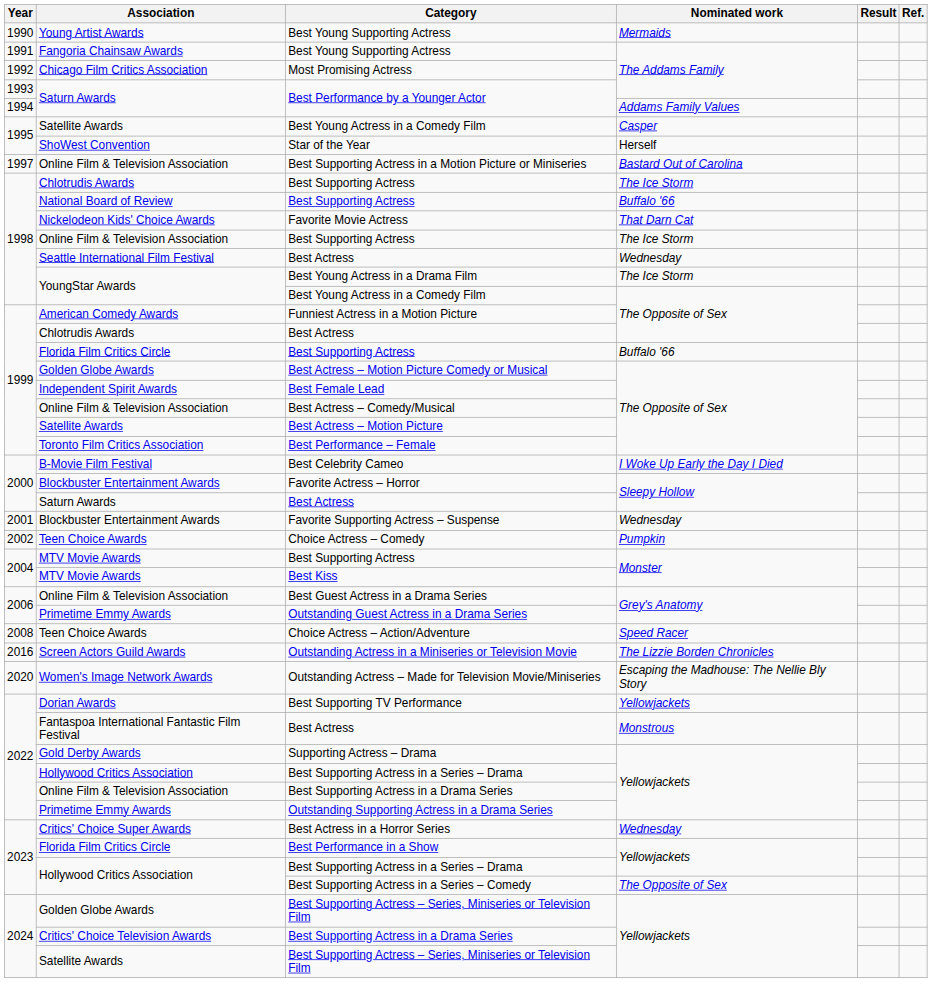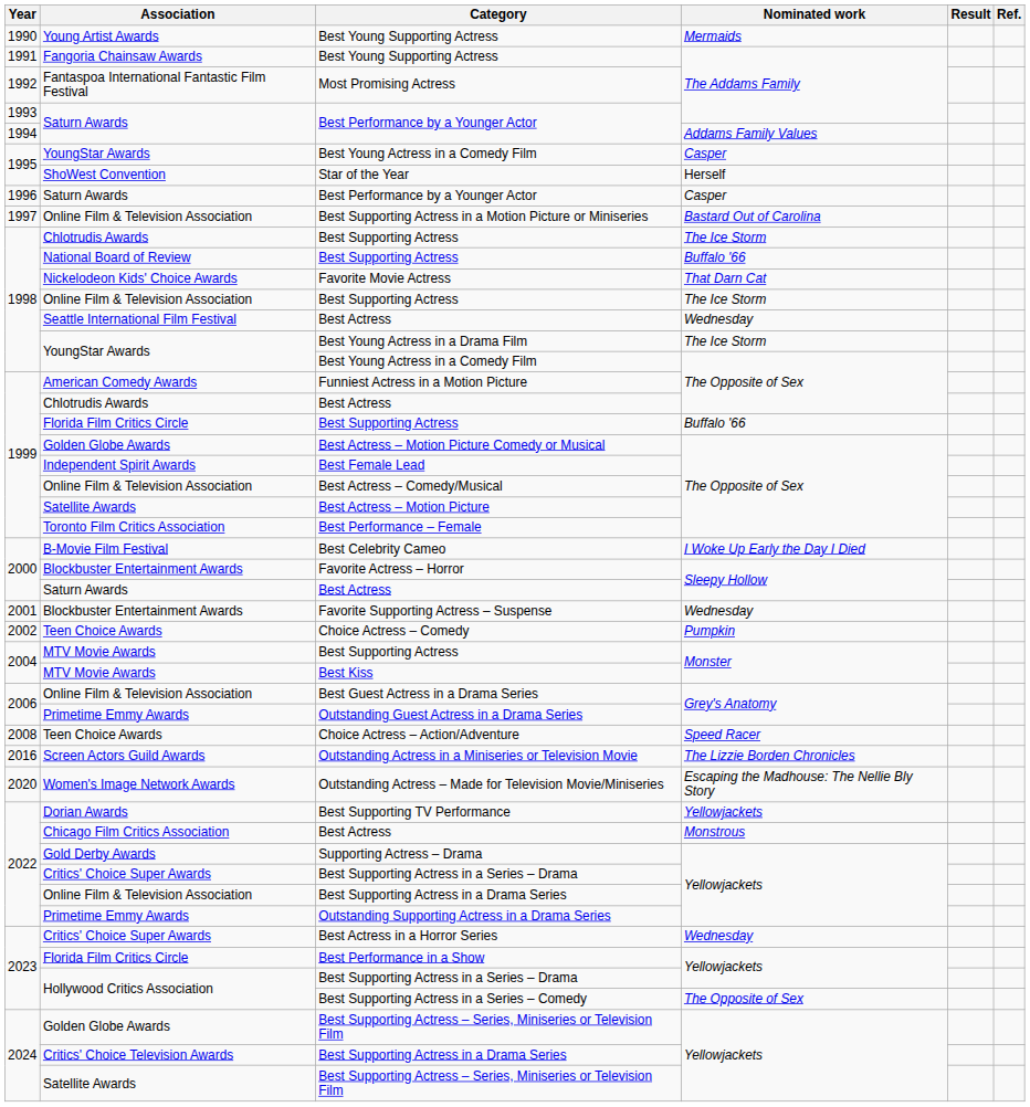 <table class="wikitable sortable">
 <tr>
 <th scope="col">Year</th>
 <th scope="col">Association</th>
 <th scope="col">Category</th>
 <th scope="col">Nominated work</th>
 <th scope="col">Result</th>
 <th class=unsortable>Ref.</th>
 </tr>
 <tr>
 <td>1990</td>
 <td><a href='#'>Young Artist Awards</a></td>
 <td scope="row">Best Young Supporting Actress</td>
 <td><em><a href='#'>Mermaids</a></em></td>
 <td></td>
 <td></td>
 </tr>
 <tr>
 <td>1991</td>
 <td><a href='#'>Fangoria Chainsaw Awards</a></td>
 <td scope="row">Best Young Supporting Actress</td>
 <td rowspan="3"><em><a href='#'>The Addams Family</a></em></td>
 <td></td>
 <td></td>
 </tr>
 <tr>
 <td>1992</td>
-<td><a href='#'>Chicago Film Critics Association</a></td>
+<td>Fantaspoa International Fantastic Film Festival</td>
 <td scope="row">Most Promising Actress</td>
 <td></td>
 <td></td>
 </tr>
 <tr>
 <td>1993</td>
 <td rowspan="2"><a href='#'>Saturn Awards</a></td>
 <td rowspan="2" scope="row"><a href='#'>Best Performance by a Younger Actor</a></td>
 <td></td>
 <td></td>
 </tr>
 <tr>
 <td>1994</td>
 <td><em><a href='#'>Addams Family Values</a></em></td>
 <td></td>
 <td></td>
 </tr>
 <tr>
 <td rowspan=2>1995</td>
-<td>Satellite Awards</td>
+<td><a href='#'>YoungStar Awards</a></td>
 <td scope="row">Best Young Actress in a Comedy Film</td>
 <td><em><a href='#'>Casper</a></em></td>
 <td></td>
 <td></td>
 </tr>
 <tr>
 <td><a href='#'>ShoWest Convention</a></td>
 <td scope="row">Star of the Year</td>
 <td>Herself</td>
+<td></td>
+<td></td>
+</tr>
+<tr>
+<td>1996</td>
+<td>Saturn Awards</td>
+<td scope="row">Best Performance by a Younger Actor</td>
+<td><em>Casper</em></td>
 <td></td>
 <td></td>
 </tr>
 <tr>
 <td>1997</td>
 <td>Online Film & Television Association</td>
 <td scope="row">Best Supporting Actress in a Motion Picture or Miniseries</td>
 <td><em><a href='#'>Bastard Out of Carolina</a></em></td>
 <td></td>
 <td></td>
 </tr>
 <tr>
 <td rowspan=7>1998</td>
 <td><a href='#'>Chlotrudis Awards</a></td>
 <td scope="row">Best Supporting Actress</td>
 <td><em><a href='#'>The Ice Storm</a></em></td>
 <td></td>
 <td></td>
 </tr>
 <tr>
 <td><a href='#'>National Board of Review</a></td>
 <td scope="row"><a href='#'>Best Supporting Actress</a></td>
 <td><em><a href='#'>Buffalo '66</a></em></td>
 <td></td>
 <td></td>
 </tr>
 <tr>
 <td><a href='#'>Nickelodeon Kids' Choice Awards</a></td>
 <td scope="row">Favorite Movie Actress</td>
 <td><em><a href='#'>That Darn Cat</a></em></td>
 <td></td>
 <td></td>
 </tr>
 <tr>
 <td>Online Film & Television Association</td>
 <td scope="row">Best Supporting Actress</td>
 <td><em>The Ice Storm</em></td>
 <td></td>
 <td></td>
 </tr>
 <tr>
 <td><a href='#'>Seattle International Film Festival</a></td>
 <td scope="row">Best Actress</td>
 <td><em>Wednesday</em></td>
 <td></td>
 <td></td>
 </tr>
 <tr>
 <td rowspan="2">YoungStar Awards</td>
 <td scope="row">Best Young Actress in a Drama Film</td>
 <td><em>The Ice Storm</em></td>
 <td></td>
 <td></td>
 </tr>
 <tr>
 <td scope="row">Best Young Actress in a Comedy Film</td>
 <td rowspan="3"><em>The Opposite of Sex</em></td>
 <td></td>
 <td></td>
 </tr>
 <tr>
 <td rowspan=8>1999</td>
 <td><a href='#'>American Comedy Awards</a></td>
 <td scope="row">Funniest Actress in a Motion Picture</td>
 <td></td>
 <td></td>
 </tr>
 <tr>
 <td>Chlotrudis Awards</td>
 <td scope="row">Best Actress</td>
 <td></td>
 <td></td>
 </tr>
 <tr>
 <td><a href='#'>Florida Film Critics Circle</a></td>
 <td scope="row"><a href='#'>Best Supporting Actress</a></td>
 <td><em>Buffalo '66</em></td>
 <td></td>
 <td></td>
 </tr>
 <tr>
 <td><a href='#'>Golden Globe Awards</a></td>
 <td scope="row"><a href='#'>Best Actress – Motion Picture Comedy or Musical</a></td>
 <td rowspan="5"><em>The Opposite of Sex</em></td>
 <td></td>
 <td></td>
 </tr>
 <tr>
 <td><a href='#'>Independent Spirit Awards</a></td>
 <td scope="row"><a href='#'>Best Female Lead</a></td>
 <td></td>
 <td></td>
 </tr>
 <tr>
 <td>Online Film & Television Association</td>
 <td scope="row">Best Actress – Comedy/Musical</td>
 <td></td>
 <td></td>
 </tr>
 <tr>
 <td><a href='#'>Satellite Awards</a></td>
 <td scope="row"><a href='#'>Best Actress – Motion Picture</a></td>
 <td></td>
 <td></td>
 </tr>
 <tr>
 <td><a href='#'>Toronto Film Critics Association</a></td>
 <td scope="row"><a href='#'>Best Performance – Female</a></td>
 <td></td>
 <td></td>
 </tr>
 <tr>
 <td rowspan=3>2000</td>
 <td><a href='#'>B-Movie Film Festival</a></td>
 <td scope="row">Best Celebrity Cameo</td>
 <td><em><a href='#'>I Woke Up Early the Day I Died</a></em></td>
 <td></td>
 <td></td>
 </tr>
 <tr>
 <td><a href='#'>Blockbuster Entertainment Awards</a></td>
 <td scope="row">Favorite Actress – Horror</td>
 <td rowspan="2"><em><a href='#'>Sleepy Hollow</a></em></td>
 <td></td>
 <td></td>
 </tr>
 <tr>
 <td>Saturn Awards</td>
 <td scope="row"><a href='#'>Best Actress</a></td>
 <td></td>
 <td></td>
 </tr>
 <tr>
 <td>2001</td>
 <td>Blockbuster Entertainment Awards</td>
 <td scope="row">Favorite Supporting Actress – Suspense</td>
 <td><em>Wednesday</em></td>
 <td></td>
 <td></td>
 </tr>
 <tr>
 <td>2002</td>
 <td><a href='#'>Teen Choice Awards</a></td>
 <td scope="row">Choice Actress – Comedy</td>
 <td><em><a href='#'>Pumpkin</a></em></td>
 <td></td>
 <td></td>
 </tr>
 <tr>
 <td rowspan=2>2004</td>
 <td><a href='#'>MTV Movie Awards</a></td>
 <td scope="row">Best Supporting Actress</td>
 <td rowspan="2"><em><a href='#'>Monster</a></em></td>
 <td></td>
 <td></td>
 </tr>
 <tr>
 <td><a href='#'>MTV Movie Awards</a></td>
 <td scope="row"><a href='#'>Best Kiss</a> </td>
 <td></td>
 <td></td>
 </tr>
 <tr>
 <td rowspan= 2>2006</td>
 <td>Online Film & Television Association</td>
 <td scope="row">Best Guest Actress in a Drama Series</td>
 <td rowspan="2"><em><a href='#'>Grey's Anatomy</a></em></td>
 <td></td>
 <td></td>
 </tr>
 <tr>
 <td><a href='#'>Primetime Emmy Awards</a></td>
 <td scope="row"><a href='#'>Outstanding Guest Actress in a Drama Series</a></td>
 <td></td>
 <td></td>
 </tr>
 <tr>
 <td>2008</td>
 <td>Teen Choice Awards</td>
 <td scope="row">Choice Actress – Action/Adventure</td>
 <td><em><a href='#'>Speed Racer</a></em></td>
 <td></td>
 <td></td>
 </tr>
 <tr>
 <td>2016</td>
 <td><a href='#'>Screen Actors Guild Awards</a></td>
 <td scope="row"><a href='#'>Outstanding Actress in a Miniseries or Television Movie</a></td>
 <td><em><a href='#'>The Lizzie Borden Chronicles</a></em></td>
 <td></td>
 <td></td>
 </tr>
 <tr>
 <td>2020</td>
 <td><a href='#'>Women's Image Network Awards</a></td>
 <td scope="row">Outstanding Actress – Made for Television Movie/Miniseries</td>
 <td><em>Escaping the Madhouse: The Nellie Bly Story</em></td>
 <td></td>
 <td></td>
 </tr>
 <tr>
 <td rowspan=6>2022</td>
 <td><a href='#'>Dorian Awards</a></td>
 <td scope="row">Best Supporting TV Performance</td>
 <td><em><a href='#'>Yellowjackets</a></em></td>
 <td></td>
 <td></td>
 </tr>
 <tr>
-<td>Fantaspoa International Fantastic Film Festival</td>
+<td><a href='#'>Chicago Film Critics Association</a></td>
 <td scope="row">Best Actress</td>
 <td><em><a href='#'>Monstrous</a></em></td>
 <td></td>
 <td></td>
 </tr>
 <tr>
 <td><a href='#'>Gold Derby Awards</a></td>
 <td scope="row">Supporting Actress – Drama</td>
 <td rowspan="4"><em>Yellowjackets</em></td>
 <td></td>
 <td></td>
 </tr>
 <tr>
-<td><a href='#'>Hollywood Critics Association</a></td>
+<td><a href='#'>Critics' Choice Super Awards</a></td>
 <td scope="row">Best Supporting Actress in a Series – Drama</td>
 <td></td>
 <td></td>
 </tr>
 <tr>
 <td>Online Film & Television Association</td>
 <td scope="row">Best Supporting Actress in a Drama Series</td>
 <td></td>
 <td></td>
 </tr>
 <tr>
 <td><a href='#'>Primetime Emmy Awards</a></td>
 <td scope="row"><a href='#'>Outstanding Supporting Actress in a Drama Series</a></td>
 <td></td>
 <td></td>
 </tr>
 <tr>
 <td rowspan=4>2023</td>
 <td><a href='#'>Critics' Choice Super Awards</a></td>
 <td scope="row">Best Actress in a Horror Series</td>
 <td><em><a href='#'>Wednesday</a></em></td>
 <td></td>
 <td></td>
 </tr>
 <tr>
 <td><a href='#'>Florida Film Critics Circle</a></td>
 <td scope="row"><a href='#'>Best Performance in a Show</a></td>
 <td rowspan="2"><em>Yellowjackets</em></td>
 <td></td>
 <td></td>
 </tr>
 <tr>
 <td rowspan="2">Hollywood Critics Association</td>
 <td scope="row">Best Supporting Actress in a Series – Drama</td>
 <td></td>
 <td></td>
 </tr>
 <tr>
 <td scope="row">Best Supporting Actress in a Series – Comedy</td>
 <td><em><a href='#'>The Opposite of Sex</a></em></td>
 <td></td>
 <td></td>
 </tr>
 <tr>
 <td rowspan=3>2024</td>
 <td>Golden Globe Awards</td>
 <td scope="row"><a href='#'>Best Supporting Actress – Series, Miniseries or Television Film</a></td>
 <td rowspan="3"><em>Yellowjackets</em></td>
 <td></td>
 <td></td>
 </tr>
 <tr>
 <td><a href='#'>Critics' Choice Television Awards</a></td>
 <td scope="row"><a href='#'>Best Supporting Actress in a Drama Series</a></td>
 <td></td>
 <td></td>
 </tr>
 <tr>
 <td>Satellite Awards</td>
 <td scope="row"><a href='#'>Best Supporting Actress – Series, Miniseries or Television Film</a></td>
 <td></td>
 <td></td>
 </tr>
 </table>
